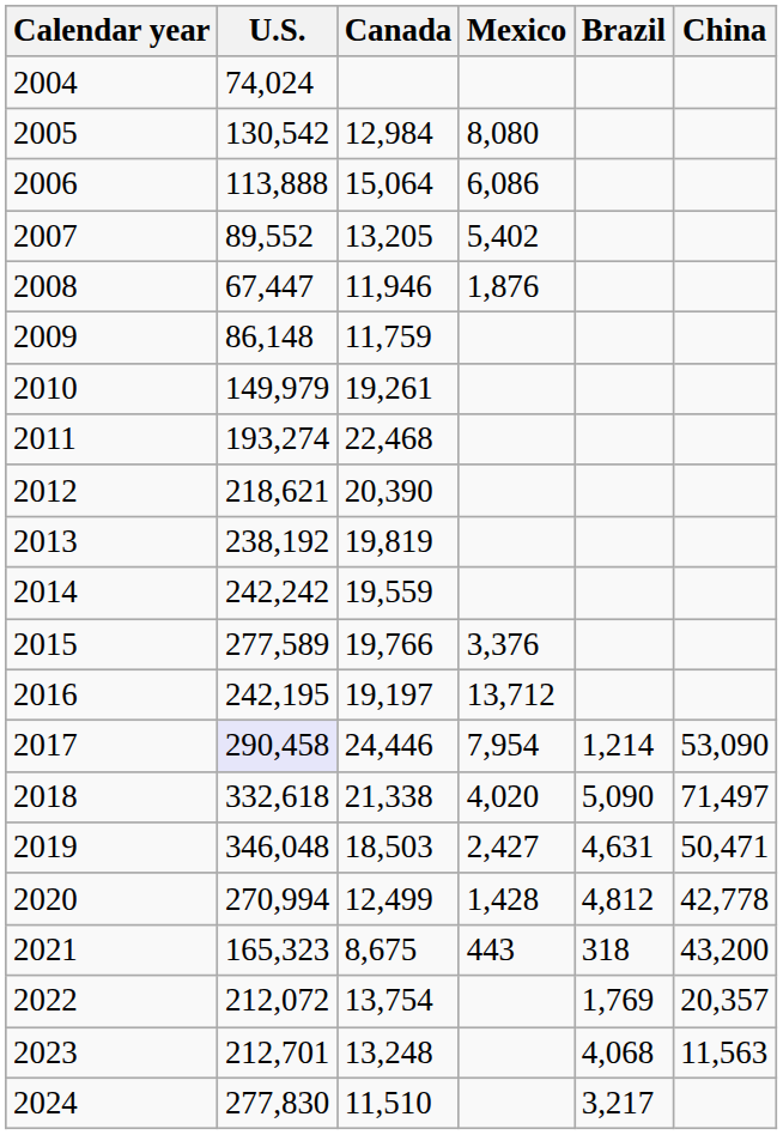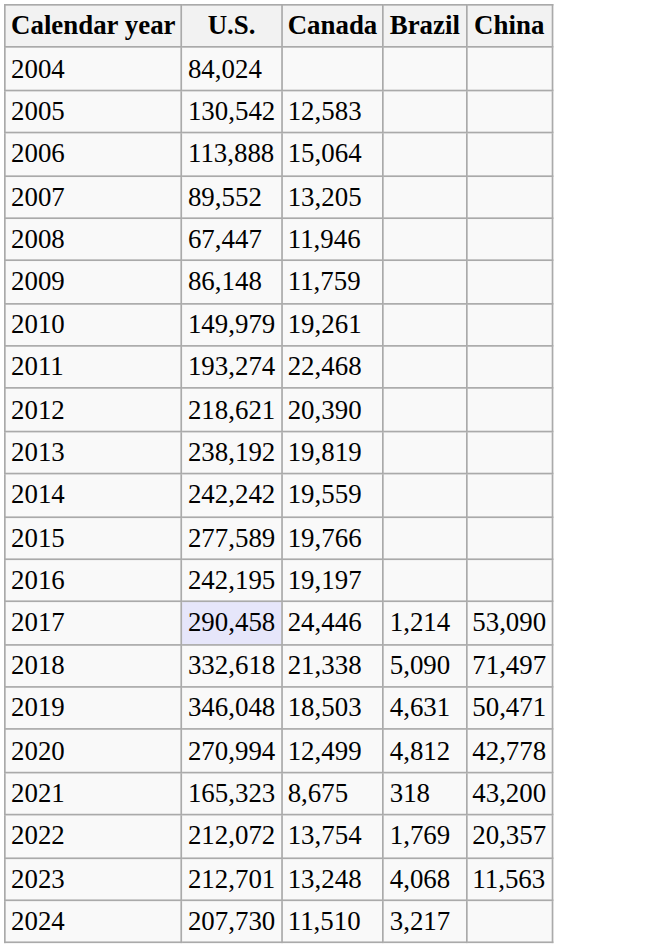 <table class="wikitable">
 <tr>
 <th>Calendar year</th>
 <th>U.S.</th>
 <th>Canada</th>
-<th>Mexico</th>
 <th>Brazil</th>
 <th>China</th>
 </tr>
 <tr>
 <td>2004</td>
-<td>74,024</td>
-<td></td>
+<td>84,024</td>
 <td></td>
 <td></td>
 <td></td>
 </tr>
 <tr>
 <td>2005</td>
 <td>130,542</td>
-<td>12,984</td>
-<td>8,080</td>
+<td>12,583</td>
 <td></td>
 <td></td>
 </tr>
 <tr>
 <td>2006</td>
 <td>113,888</td>
 <td>15,064</td>
-<td>6,086</td>
 <td></td>
 <td></td>
 </tr>
 <tr>
 <td>2007</td>
 <td>89,552</td>
 <td>13,205</td>
-<td>5,402</td>
 <td></td>
 <td></td>
 </tr>
 <tr>
 <td>2008</td>
 <td>67,447</td>
 <td>11,946</td>
-<td>1,876</td>
 <td></td>
 <td></td>
 </tr>
 <tr>
 <td>2009</td>
 <td>86,148</td>
 <td>11,759</td>
 <td></td>
 <td></td>
-<td></td>
 </tr>
 <tr>
 <td>2010</td>
 <td>149,979</td>
 <td>19,261</td>
-<td></td>
 <td></td>
 <td></td>
 </tr>
 <tr>
 <td>2011</td>
 <td>193,274</td>
 <td>22,468</td>
 <td></td>
 <td></td>
-<td></td>
 </tr>
 <tr>
 <td>2012</td>
 <td>218,621</td>
 <td>20,390</td>
-<td></td>
 <td></td>
 <td></td>
 </tr>
 <tr>
 <td>2013</td>
 <td>238,192</td>
 <td>19,819</td>
 <td></td>
 <td></td>
-<td></td>
 </tr>
 <tr>
 <td>2014</td>
 <td>242,242</td>
 <td>19,559</td>
 <td></td>
 <td></td>
-<td></td>
 </tr>
 <tr>
 <td>2015</td>
 <td>277,589</td>
 <td>19,766</td>
-<td>3,376</td>
 <td></td>
 <td></td>
 </tr>
 <tr>
 <td>2016</td>
 <td>242,195</td>
 <td>19,197</td>
-<td>13,712</td>
 <td></td>
 <td></td>
 </tr>
 <tr>
 <td>2017</td>
 <td style="background: lavender;">290,458</td>
 <td>24,446</td>
-<td>7,954</td>
 <td>1,214</td>
 <td>53,090</td>
 </tr>
 <tr>
 <td>2018</td>
 <td>332,618</td>
 <td>21,338</td>
-<td>4,020</td>
 <td>5,090</td>
 <td>71,497</td>
 </tr>
 <tr>
 <td>2019</td>
 <td>346,048</td>
 <td>18,503</td>
-<td>2,427</td>
 <td>4,631</td>
 <td>50,471</td>
 </tr>
 <tr>
 <td>2020</td>
 <td>270,994</td>
 <td>12,499</td>
-<td>1,428</td>
 <td>4,812</td>
 <td>42,778</td>
 </tr>
 <tr>
 <td>2021</td>
 <td>165,323</td>
 <td>8,675</td>
-<td>443</td>
 <td>318</td>
 <td>43,200</td>
 </tr>
 <tr>
 <td>2022</td>
 <td>212,072</td>
 <td>13,754</td>
-<td></td>
 <td>1,769</td>
 <td>20,357</td>
 </tr>
 <tr>
 <td>2023</td>
 <td>212,701</td>
 <td>13,248</td>
-<td></td>
 <td>4,068</td>
 <td>11,563</td>
 </tr>
 <tr>
 <td>2024</td>
-<td>277,830</td>
+<td>207,730</td>
 <td>11,510</td>
-<td></td>
 <td>3,217</td>
 <td></td>
 </tr>
 </table>
